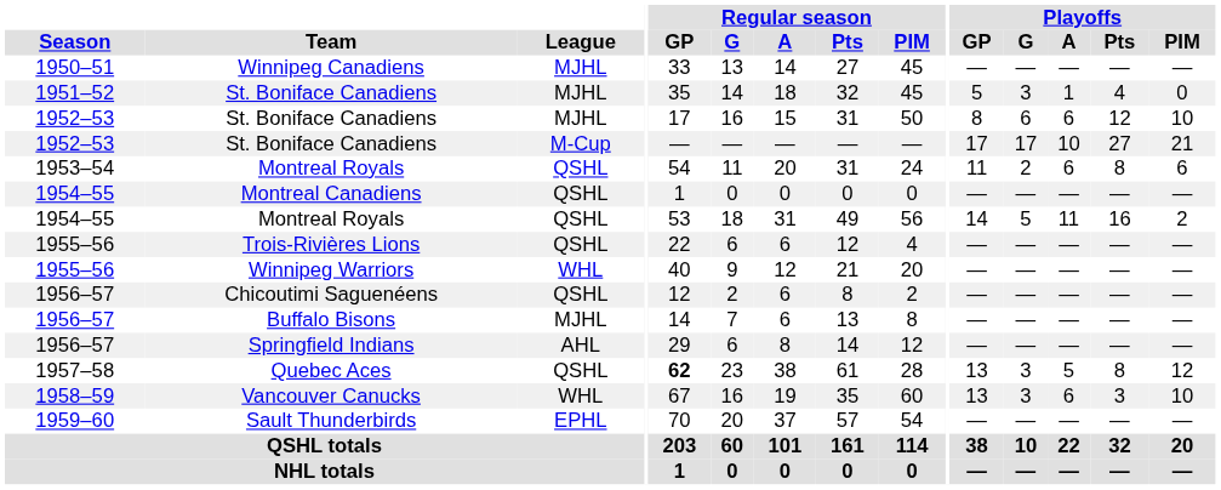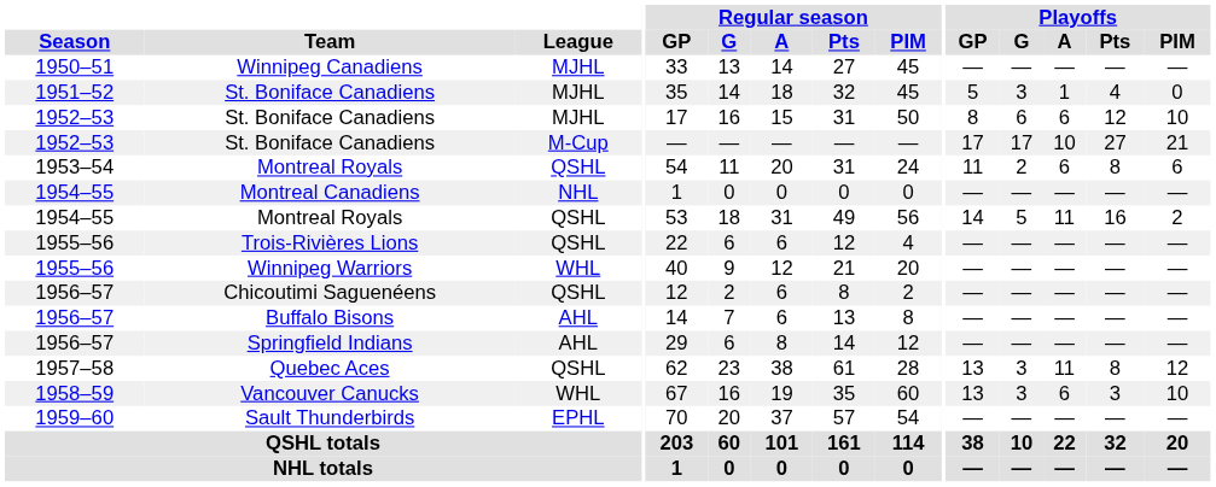 <table border="0" cellpadding="1" cellspacing="0" style="text-align:center; width:60em">
 <tr bgcolor="#e0e0e0">
 <th colspan="3" bgcolor="#ffffff"></th>
 <th rowspan="100" bgcolor="#ffffff"></th>
 <th colspan="5"><a href='#'>Regular season</a></th>
 <th rowspan="100" bgcolor="#ffffff"></th>
 <th colspan="5"><a href='#'>Playoffs</a></th>
 </tr>
 <tr bgcolor="#e0e0e0">
 <th><a href='#'>Season</a></th>
 <th>Team</th>
 <th>League</th>
 <th>GP</th>
 <th><a href='#'>G</a></th>
 <th><a href='#'>A</a></th>
 <th><a href='#'>Pts</a></th>
 <th><a href='#'>PIM</a></th>
 <th>GP</th>
 <th>G</th>
 <th>A</th>
 <th>Pts</th>
 <th>PIM</th>
 </tr>
 <tr>
 <td><a href='#'>1950–51</a></td>
 <td><a href='#'>Winnipeg Canadiens</a></td>
 <td><a href='#'>MJHL</a></td>
 <td>33</td>
 <td>13</td>
 <td>14</td>
 <td>27</td>
 <td>45</td>
 <td>—</td>
 <td>—</td>
 <td>—</td>
 <td>—</td>
 <td>—</td>
 </tr>
 <tr bgcolor="#f0f0f0">
 <td><a href='#'>1951–52</a></td>
 <td><a href='#'>St. Boniface Canadiens</a></td>
 <td>MJHL</td>
 <td>35</td>
 <td>14</td>
 <td>18</td>
 <td>32</td>
 <td>45</td>
 <td>5</td>
 <td>3</td>
 <td>1</td>
 <td>4</td>
 <td>0</td>
 </tr>
 <tr>
 <td><a href='#'>1952–53</a></td>
 <td>St. Boniface Canadiens</td>
 <td>MJHL</td>
 <td>17</td>
 <td>16</td>
 <td>15</td>
 <td>31</td>
 <td>50</td>
 <td>8</td>
 <td>6</td>
 <td>6</td>
 <td>12</td>
 <td>10</td>
 </tr>
 <tr bgcolor="#f0f0f0">
 <td><a href='#'>1952–53</a></td>
 <td>St. Boniface Canadiens</td>
 <td><a href='#'>M-Cup</a></td>
 <td>—</td>
 <td>—</td>
 <td>—</td>
 <td>—</td>
 <td>—</td>
 <td>17</td>
 <td>17</td>
 <td>10</td>
 <td>27</td>
 <td>21</td>
 </tr>
 <tr>
 <td>1953–54</td>
 <td><a href='#'>Montreal Royals</a></td>
 <td><a href='#'>QSHL</a></td>
 <td>54</td>
 <td>11</td>
 <td>20</td>
 <td>31</td>
 <td>24</td>
 <td>11</td>
 <td>2</td>
 <td>6</td>
 <td>8</td>
 <td>6</td>
 </tr>
 <tr bgcolor="#f0f0f0">
 <td><a href='#'>1954–55</a></td>
 <td><a href='#'>Montreal Canadiens</a></td>
-<td>QSHL</td>
+<td><a href='#'>NHL</a></td>
 <td>1</td>
 <td>0</td>
 <td>0</td>
 <td>0</td>
 <td>0</td>
 <td>—</td>
 <td>—</td>
 <td>—</td>
 <td>—</td>
 <td>—</td>
 </tr>
 <tr>
 <td>1954–55</td>
 <td>Montreal Royals</td>
 <td>QSHL</td>
 <td>53</td>
 <td>18</td>
 <td>31</td>
 <td>49</td>
 <td>56</td>
 <td>14</td>
 <td>5</td>
 <td>11</td>
 <td>16</td>
 <td>2</td>
 </tr>
 <tr bgcolor="#f0f0f0">
 <td>1955–56</td>
 <td><a href='#'>Trois-Rivières Lions</a></td>
 <td>QSHL</td>
 <td>22</td>
 <td>6</td>
 <td>6</td>
 <td>12</td>
 <td>4</td>
 <td>—</td>
 <td>—</td>
 <td>—</td>
 <td>—</td>
 <td>—</td>
 </tr>
 <tr>
 <td><a href='#'>1955–56</a></td>
 <td><a href='#'>Winnipeg Warriors</a></td>
 <td><a href='#'>WHL</a></td>
 <td>40</td>
 <td>9</td>
 <td>12</td>
 <td>21</td>
 <td>20</td>
 <td>—</td>
 <td>—</td>
 <td>—</td>
 <td>—</td>
 <td>—</td>
 </tr>
 <tr bgcolor="#f0f0f0">
 <td>1956–57</td>
 <td>Chicoutimi Saguenéens</td>
 <td>QSHL</td>
 <td>12</td>
 <td>2</td>
 <td>6</td>
 <td>8</td>
 <td>2</td>
 <td>—</td>
 <td>—</td>
 <td>—</td>
 <td>—</td>
 <td>—</td>
 </tr>
 <tr>
 <td><a href='#'>1956–57</a></td>
 <td><a href='#'>Buffalo Bisons</a></td>
-<td>MJHL</td>
+<td><a href='#'>AHL</a></td>
 <td>14</td>
 <td>7</td>
 <td>6</td>
 <td>13</td>
 <td>8</td>
 <td>—</td>
 <td>—</td>
 <td>—</td>
 <td>—</td>
 <td>—</td>
 </tr>
 <tr bgcolor="#f0f0f0">
 <td>1956–57</td>
 <td><a href='#'>Springfield Indians</a></td>
 <td>AHL</td>
 <td>29</td>
 <td>6</td>
 <td>8</td>
 <td>14</td>
 <td>12</td>
 <td>—</td>
 <td>—</td>
 <td>—</td>
 <td>—</td>
 <td>—</td>
 </tr>
 <tr>
 <td>1957–58</td>
 <td><a href='#'>Quebec Aces</a></td>
 <td>QSHL</td>
-<td><strong>62</strong></td>
+<td>62</td>
 <td>23</td>
 <td>38</td>
 <td>61</td>
 <td>28</td>
 <td>13</td>
 <td>3</td>
-<td>5</td>
+<td>11</td>
 <td>8</td>
 <td>12</td>
 </tr>
 <tr bgcolor="#f0f0f0">
 <td><a href='#'>1958–59</a></td>
 <td><a href='#'>Vancouver Canucks</a></td>
 <td>WHL</td>
 <td>67</td>
 <td>16</td>
 <td>19</td>
 <td>35</td>
 <td>60</td>
 <td>13</td>
 <td>3</td>
 <td>6</td>
 <td>3</td>
 <td>10</td>
 </tr>
 <tr>
 <td><a href='#'>1959–60</a></td>
 <td><a href='#'>Sault Thunderbirds</a></td>
 <td><a href='#'>EPHL</a></td>
 <td>70</td>
 <td>20</td>
 <td>37</td>
 <td>57</td>
 <td>54</td>
 <td>—</td>
 <td>—</td>
 <td>—</td>
 <td>—</td>
 <td>—</td>
 </tr>
 <tr bgcolor="#e0e0e0">
 <th colspan="3">QSHL totals</th>
 <th>203</th>
 <th>60</th>
 <th>101</th>
 <th>161</th>
 <th>114</th>
 <th>38</th>
 <th>10</th>
 <th>22</th>
 <th>32</th>
 <th>20</th>
 </tr>
 <tr bgcolor="#e0e0e0">
 <th colspan="3">NHL totals</th>
 <th>1</th>
 <th>0</th>
 <th>0</th>
 <th>0</th>
 <th>0</th>
 <th>—</th>
 <th>—</th>
 <th>—</th>
 <th>—</th>
 <th>—</th>
 </tr>
 </table>
